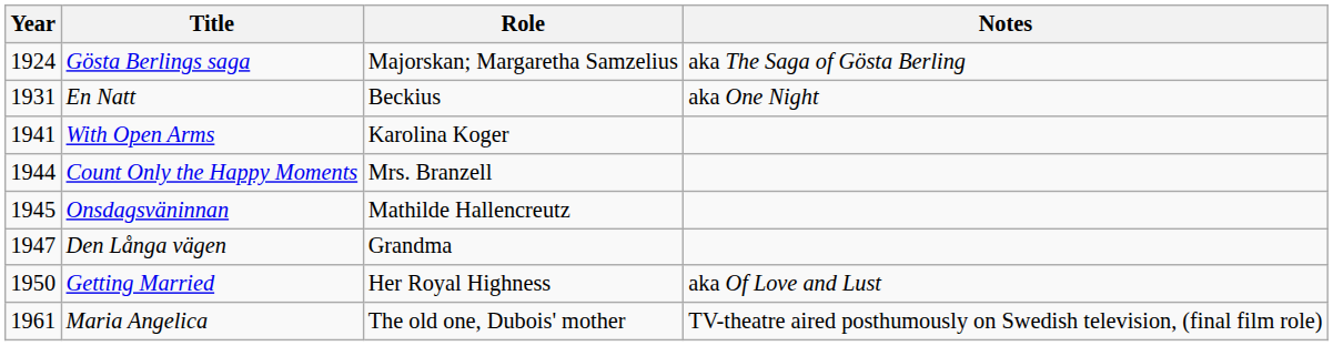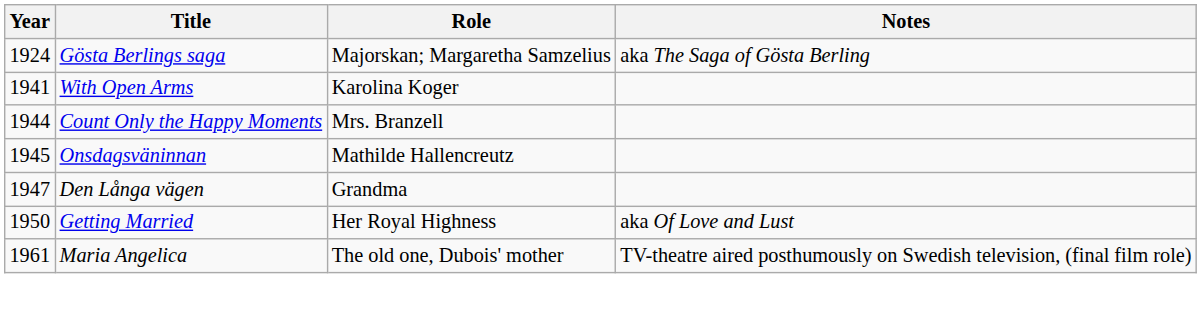 <table class="wikitable" style="font-size: 90%;">
 <tr>
 <th>Year</th>
 <th>Title</th>
 <th>Role</th>
 <th>Notes</th>
 </tr>
 <tr>
 <td>1924</td>
 <td><em><a href='#'>Gösta Berlings saga</a></em></td>
 <td>Majorskan; Margaretha Samzelius</td>
 <td>aka <em>The Saga of Gösta Berling</em></td>
-</tr>
-<tr>
-<td>1931</td>
-<td><em>En Natt</em></td>
-<td>Beckius</td>
-<td>aka <em>One Night</em></td>
 </tr>
 <tr>
 <td>1941</td>
 <td><em><a href='#'>With Open Arms</a></em></td>
 <td>Karolina Koger</td>
 <td></td>
 </tr>
 <tr>
 <td>1944</td>
 <td><em><a href='#'>Count Only the Happy Moments</a></em></td>
 <td>Mrs. Branzell</td>
 <td></td>
 </tr>
 <tr>
 <td>1945</td>
 <td><em><a href='#'>Onsdagsväninnan</a></em></td>
 <td>Mathilde Hallencreutz</td>
 <td></td>
 </tr>
 <tr>
 <td>1947</td>
 <td><em>Den Långa vägen</em></td>
 <td>Grandma</td>
 <td></td>
 </tr>
 <tr>
 <td>1950</td>
 <td><em><a href='#'>Getting Married</a></em></td>
 <td>Her Royal Highness</td>
 <td>aka <em>Of Love and Lust</em></td>
 </tr>
 <tr>
 <td>1961</td>
 <td><em>Maria Angelica</em></td>
 <td>The old one, Dubois' mother</td>
 <td>TV-theatre aired posthumously on Swedish television, (final film role)</td>
 </tr>
 </table>
